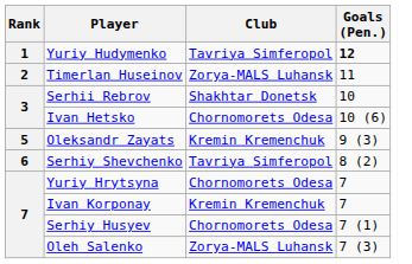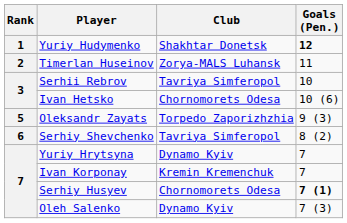 <table class="wikitable">
 <tr>
 <th>Rank</th>
 <th>Player</th>
 <th>Club</th>
 <th>Goals<br>(Pen.)</th>
 </tr>
 <tr>
 <th>1</th>
 <td style="text-align:left;"> <a href='#'>Yuriy Hudymenko</a></td>
-<td style="text-align:left;"><a href='#'>Tavriya Simferopol</a></td>
+<td style="text-align:left;"><a href='#'>Shakhtar Donetsk</a></td>
 <td><strong>12</strong></td>
 </tr>
 <tr>
 <th>2</th>
 <td style="text-align:left;"> <a href='#'>Timerlan Huseinov</a></td>
 <td style="text-align:left;"><a href='#'>Zorya-MALS Luhansk</a></td>
 <td>11</td>
 </tr>
 <tr>
 <th rowspan=2>3</th>
 <td style="text-align:left;"> <a href='#'>Serhii Rebrov</a></td>
-<td style="text-align:left;"><a href='#'>Shakhtar Donetsk</a></td>
+<td style="text-align:left;"><a href='#'>Tavriya Simferopol</a></td>
 <td>10</td>
 </tr>
 <tr>
 <td style="text-align:left;"> <a href='#'>Ivan Hetsko</a></td>
 <td style="text-align:left;"><a href='#'>Chornomorets Odesa</a></td>
 <td>10 (6)</td>
 </tr>
 <tr>
 <th>5</th>
 <td style="text-align:left;"> <a href='#'>Oleksandr Zayats</a></td>
-<td style="text-align:left;"><a href='#'>Kremin Kremenchuk</a></td>
+<td style="text-align:left;"><a href='#'>Torpedo Zaporizhzhia</a></td>
 <td>9 (3)</td>
 </tr>
 <tr>
 <th>6</th>
 <td style="text-align:left;"> <a href='#'>Serhiy Shevchenko</a></td>
 <td style="text-align:left;"><a href='#'>Tavriya Simferopol</a></td>
 <td>8 (2)</td>
 </tr>
 <tr>
 <th rowspan=4>7</th>
 <td style="text-align:left;"> <a href='#'>Yuriy Hrytsyna</a></td>
-<td style="text-align:left;"><a href='#'>Chornomorets Odesa</a></td>
+<td style="text-align:left;"><a href='#'>Dynamo Kyiv</a></td>
 <td>7</td>
 </tr>
 <tr>
 <td style="text-align:left;"> <a href='#'>Ivan Korponay</a></td>
 <td style="text-align:left;"><a href='#'>Kremin Kremenchuk</a></td>
 <td>7</td>
 </tr>
 <tr>
 <td style="text-align:left;"> <a href='#'>Serhiy Husyev</a></td>
 <td style="text-align:left;"><a href='#'>Chornomorets Odesa</a></td>
-<td>7 (1)</td>
+<td><strong>7 (1)</strong></td>
 </tr>
 <tr>
 <td style="text-align:left;"> <a href='#'>Oleh Salenko</a></td>
-<td style="text-align:left;"><a href='#'>Zorya-MALS Luhansk</a></td>
+<td style="text-align:left;"><a href='#'>Dynamo Kyiv</a></td>
 <td>7 (3)</td>
 </tr>
 </table>
